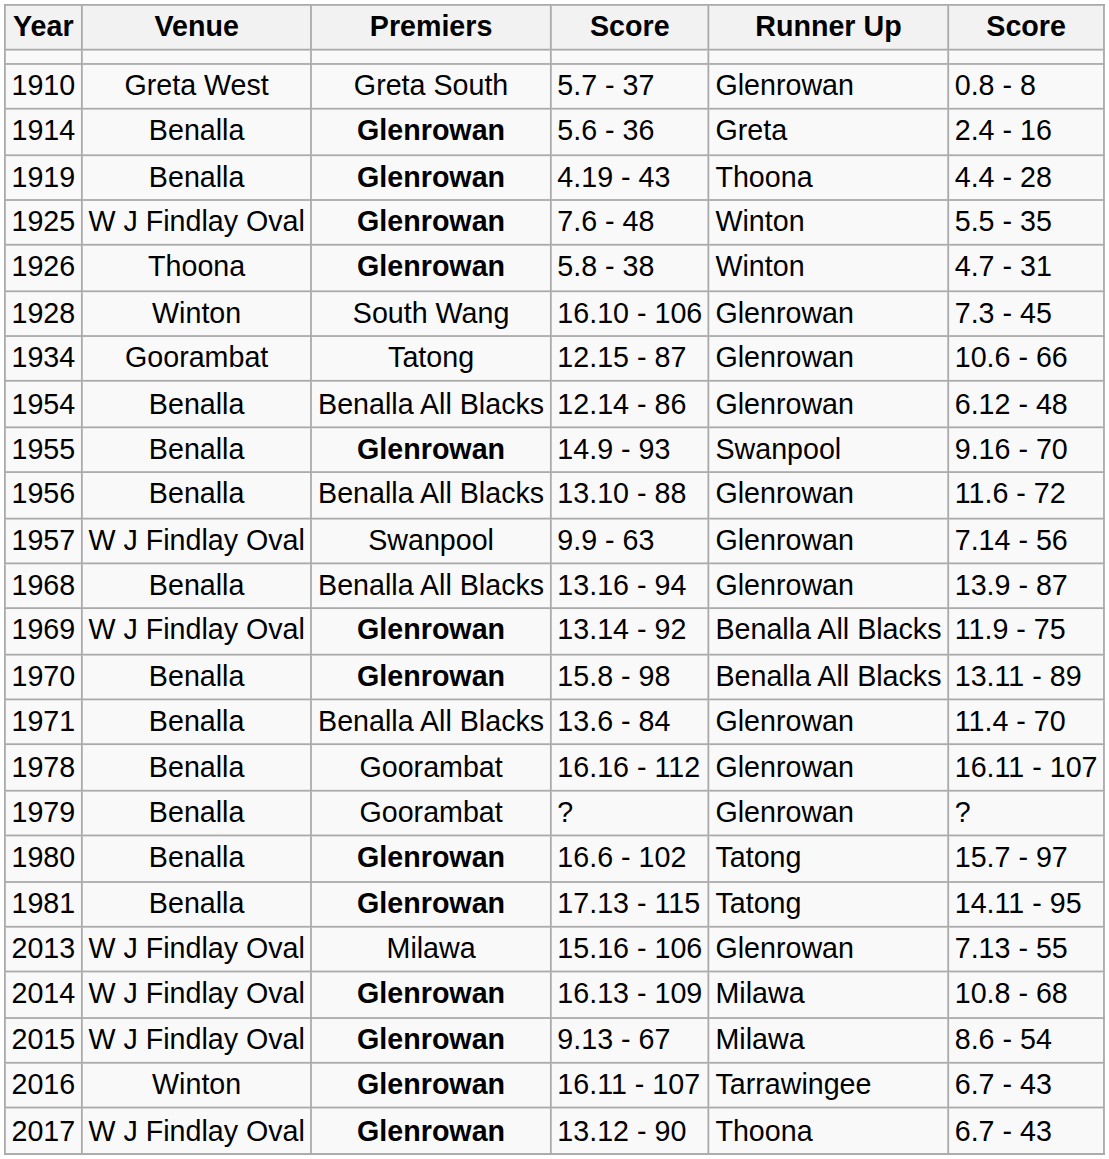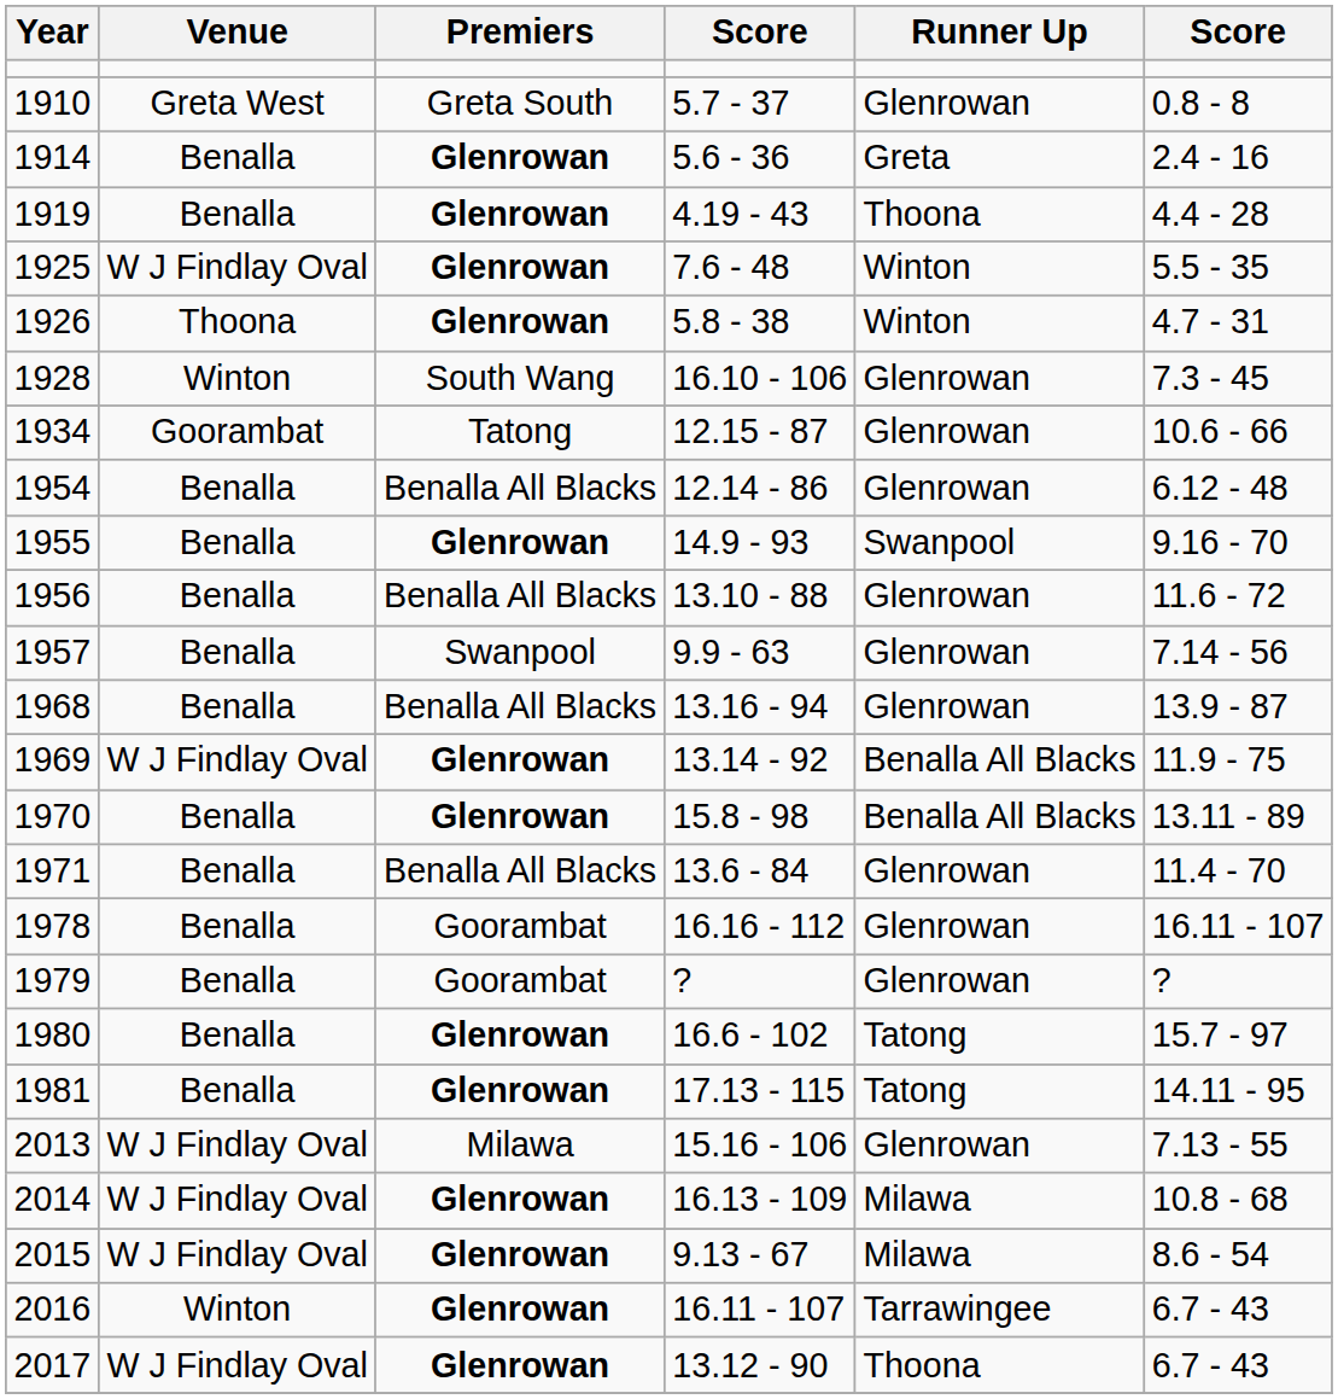 <table class="wikitable sortable">
 <tr>
 <th>Year</th>
 <th>Venue</th>
 <th><span><strong>Premiers</strong></span></th>
 <th>Score</th>
 <th>Runner Up</th>
 <th>Score</th>
 </tr>
 <tr>
 <td></td>
 <td align=center></td>
 <td align=center></td>
 <td></td>
 <td></td>
 <td></td>
 </tr>
 <tr>
 <td>1910</td>
 <td align=center>Greta West</td>
 <td align=center>Greta South</td>
 <td>5.7 - 37</td>
 <td>Glenrowan</td>
 <td>0.8 - 8</td>
 </tr>
 <tr>
 <td>1914</td>
 <td align=center>Benalla</td>
 <td align=center><strong>Glenrowan</strong></td>
 <td>5.6 - 36</td>
 <td>Greta</td>
 <td>2.4 - 16</td>
 </tr>
 <tr>
 <td>1919</td>
 <td align=center>Benalla</td>
 <td align=center><strong>Glenrowan</strong></td>
 <td>4.19 - 43</td>
 <td>Thoona</td>
 <td>4.4 - 28</td>
 </tr>
 <tr>
 <td>1925</td>
 <td align=center>W J Findlay Oval</td>
 <td align=center><strong>Glenrowan</strong></td>
 <td>7.6 - 48</td>
 <td>Winton</td>
 <td>5.5 - 35</td>
 </tr>
 <tr>
 <td>1926</td>
 <td align=center>Thoona</td>
 <td align=center><strong>Glenrowan</strong></td>
 <td>5.8 - 38</td>
 <td>Winton</td>
 <td>4.7 - 31</td>
 </tr>
 <tr>
 <td>1928</td>
 <td align=center>Winton</td>
 <td align=center>South Wang</td>
 <td>16.10 - 106</td>
 <td>Glenrowan</td>
 <td>7.3 - 45</td>
 </tr>
 <tr>
 <td>1934</td>
 <td align=center>Goorambat</td>
 <td align=center>Tatong</td>
 <td>12.15 - 87</td>
 <td>Glenrowan</td>
 <td>10.6 - 66</td>
 </tr>
 <tr>
 <td>1954</td>
 <td align=center>Benalla</td>
 <td align=center>Benalla All Blacks</td>
 <td>12.14 - 86</td>
 <td>Glenrowan</td>
 <td>6.12 - 48</td>
 </tr>
 <tr>
 <td>1955</td>
 <td align=center>Benalla</td>
 <td align=center><strong>Glenrowan</strong></td>
 <td>14.9 - 93</td>
 <td>Swanpool</td>
 <td>9.16 - 70</td>
 </tr>
 <tr>
 <td>1956</td>
 <td align=center>Benalla</td>
 <td align=center>Benalla All Blacks</td>
 <td>13.10 - 88</td>
 <td>Glenrowan</td>
 <td>11.6 - 72</td>
 </tr>
 <tr>
 <td>1957</td>
-<td align=center>W J Findlay Oval</td>
+<td align=center>Benalla</td>
 <td align=center>Swanpool</td>
 <td>9.9 - 63</td>
 <td>Glenrowan</td>
 <td>7.14 - 56</td>
 </tr>
 <tr>
 <td>1968</td>
 <td align=center>Benalla</td>
 <td align=center>Benalla All Blacks</td>
 <td>13.16 - 94</td>
 <td>Glenrowan</td>
 <td>13.9 - 87</td>
 </tr>
 <tr>
 <td>1969</td>
 <td align=center>W J Findlay Oval</td>
 <td align=center><strong>Glenrowan</strong></td>
 <td>13.14 - 92</td>
 <td>Benalla All Blacks</td>
 <td>11.9 - 75</td>
 </tr>
 <tr>
 <td>1970</td>
 <td align=center>Benalla</td>
 <td align=center><strong>Glenrowan</strong></td>
 <td>15.8 - 98</td>
 <td>Benalla All Blacks</td>
 <td>13.11 - 89</td>
 </tr>
 <tr>
 <td>1971</td>
 <td align=center>Benalla</td>
 <td align=center>Benalla All Blacks</td>
 <td>13.6 - 84</td>
 <td>Glenrowan</td>
 <td>11.4 - 70</td>
 </tr>
 <tr>
 <td>1978</td>
 <td align=center>Benalla</td>
 <td align=center>Goorambat</td>
 <td>16.16 - 112</td>
 <td>Glenrowan</td>
 <td>16.11 - 107</td>
 </tr>
 <tr>
 <td>1979</td>
 <td align=center>Benalla</td>
 <td align=center>Goorambat</td>
 <td>?</td>
 <td>Glenrowan</td>
 <td>?</td>
 </tr>
 <tr>
 <td>1980</td>
 <td align=center>Benalla</td>
 <td align=center><strong>Glenrowan</strong></td>
 <td>16.6 - 102</td>
 <td>Tatong</td>
 <td>15.7 - 97</td>
 </tr>
 <tr>
 <td>1981</td>
 <td align=center>Benalla</td>
 <td align=center><strong>Glenrowan</strong></td>
 <td>17.13 - 115</td>
 <td>Tatong</td>
 <td>14.11 - 95</td>
 </tr>
 <tr>
 <td>2013</td>
 <td align=center>W J Findlay Oval</td>
 <td align=center>Milawa</td>
 <td>15.16 - 106</td>
 <td>Glenrowan</td>
 <td>7.13 - 55</td>
 </tr>
 <tr>
 <td>2014</td>
 <td align=center>W J Findlay Oval</td>
 <td align=center><strong>Glenrowan</strong></td>
 <td>16.13 - 109</td>
 <td>Milawa</td>
 <td>10.8 - 68</td>
 </tr>
 <tr>
 <td>2015</td>
 <td align=center>W J Findlay Oval</td>
 <td align=center><strong>Glenrowan</strong></td>
 <td>9.13 - 67</td>
 <td>Milawa</td>
 <td>8.6 - 54</td>
 </tr>
 <tr>
 <td>2016</td>
 <td align=center>Winton</td>
 <td align=center><strong>Glenrowan</strong></td>
 <td>16.11 - 107</td>
 <td>Tarrawingee</td>
 <td>6.7 - 43</td>
 </tr>
 <tr>
 <td>2017</td>
 <td align=center>W J Findlay Oval</td>
 <td align=center><strong>Glenrowan</strong></td>
 <td>13.12 - 90</td>
 <td>Thoona</td>
 <td>6.7 - 43</td>
 </tr>
 <tr>
 </tr>
 </table>
